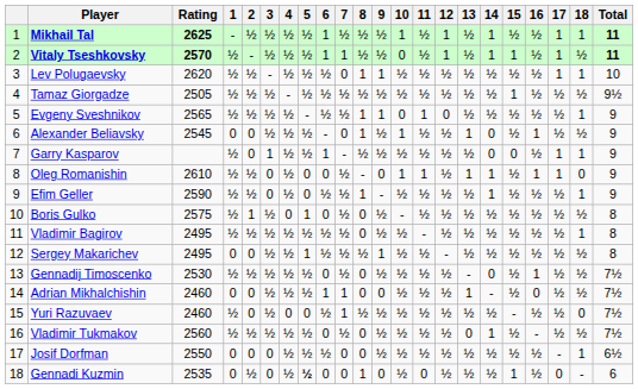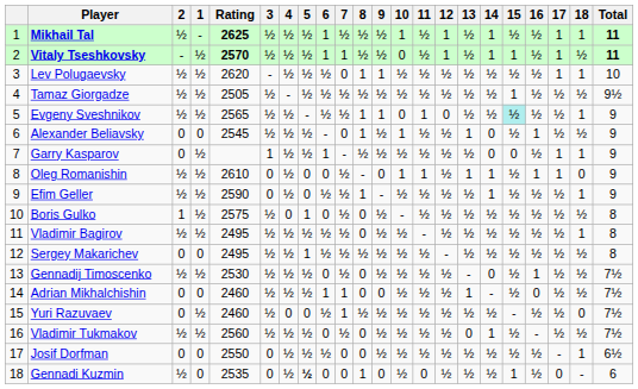 <table class="wikitable" border="1" width="800px">
 <tr>
 <th></th>
 <th>Player</th>
+<th>2</th>
+<th>1</th>
 <th>Rating</th>
-<th>1</th>
-<th>2</th>
 <th>3</th>
 <th>4</th>
 <th>5</th>
 <th>6</th>
 <th>7</th>
 <th>8</th>
 <th>9</th>
 <th>10</th>
 <th>11</th>
 <th>12</th>
 <th>13</th>
 <th>14</th>
 <th>15</th>
 <th>16</th>
 <th>17</th>
 <th>18</th>
 <th>Total</th>
 </tr>
 <tr align=center style="background:#ccffcc;">
 <td>1</td>
 <td align=left> <strong><a href='#'>Mikhail Tal</a></strong></td>
+<td>½</td>
+<td>-</td>
 <td><strong>2625</strong></td>
-<td>-</td>
-<td>½</td>
 <td>½</td>
 <td>½</td>
 <td>½</td>
 <td>1</td>
 <td>½</td>
 <td>½</td>
 <td>½</td>
 <td>1</td>
 <td>½</td>
 <td>1</td>
 <td>½</td>
 <td>1</td>
 <td>½</td>
 <td>½</td>
 <td>1</td>
 <td>1</td>
 <td align=center><strong>11</strong></td>
 </tr>
 <tr align=center style="background:#ccffcc;">
 <td>2</td>
 <td align=left> <strong><a href='#'>Vitaly Tseshkovsky</a></strong></td>
+<td>-</td>
+<td>½</td>
 <td><strong>2570</strong></td>
-<td>½</td>
-<td>-</td>
 <td>½</td>
 <td>½</td>
 <td>½</td>
 <td>1</td>
 <td>1</td>
 <td>½</td>
 <td>½</td>
 <td>0</td>
 <td>½</td>
 <td>1</td>
 <td>½</td>
 <td>1</td>
 <td>1</td>
 <td>½</td>
 <td>1</td>
 <td>½</td>
 <td align=center><strong>11</strong></td>
 </tr>
 <tr align=center>
 <td>3</td>
 <td align=left> <a href='#'>Lev Polugaevsky</a></td>
-<td>2620</td>
 <td>½</td>
 <td>½</td>
+<td>2620</td>
 <td>-</td>
 <td>½</td>
 <td>½</td>
 <td>½</td>
 <td>0</td>
 <td>1</td>
 <td>1</td>
 <td>½</td>
 <td>½</td>
 <td>½</td>
 <td>½</td>
 <td>½</td>
 <td>½</td>
 <td>½</td>
 <td>1</td>
 <td>1</td>
 <td align=center>10</td>
 </tr>
 <tr align=center>
 <td>4</td>
 <td align=left> <a href='#'>Tamaz Giorgadze</a></td>
-<td>2505</td>
 <td>½</td>
 <td>½</td>
+<td>2505</td>
 <td>½</td>
 <td>-</td>
 <td>½</td>
 <td>½</td>
 <td>½</td>
 <td>½</td>
 <td>½</td>
 <td>½</td>
 <td>½</td>
 <td>½</td>
 <td>½</td>
 <td>½</td>
 <td>1</td>
 <td>½</td>
 <td>½</td>
 <td>½</td>
 <td align=center>9½</td>
 </tr>
 <tr align=center>
 <td>5</td>
 <td align=left> <a href='#'>Evgeny Sveshnikov</a></td>
-<td>2565</td>
 <td>½</td>
 <td>½</td>
+<td>2565</td>
 <td>½</td>
 <td>½</td>
 <td>-</td>
 <td>½</td>
 <td>½</td>
 <td>1</td>
 <td>1</td>
 <td>0</td>
 <td>1</td>
 <td>0</td>
 <td>½</td>
 <td>½</td>
-<td>½</td>
+<td style="background: paleturquoise;">½</td>
 <td>½</td>
 <td>½</td>
 <td>1</td>
 <td align=center>9</td>
 </tr>
 <tr align=center>
 <td>6</td>
 <td align=left> <a href='#'>Alexander Beliavsky</a></td>
-<td>2545</td>
 <td>0</td>
 <td>0</td>
+<td>2545</td>
 <td>½</td>
 <td>½</td>
 <td>½</td>
 <td>-</td>
 <td>0</td>
 <td>1</td>
 <td>½</td>
 <td>1</td>
 <td>½</td>
 <td>½</td>
 <td>1</td>
 <td>0</td>
 <td>½</td>
 <td>1</td>
 <td>½</td>
 <td>½</td>
 <td align=center>9</td>
 </tr>
 <tr align=center>
 <td>7</td>
 <td align=left> <a href='#'>Garry Kasparov</a></td>
+<td>0</td>
+<td>½</td>
 <td></td>
-<td>½</td>
-<td>0</td>
 <td>1</td>
 <td>½</td>
 <td>½</td>
 <td>1</td>
 <td>-</td>
 <td>½</td>
 <td>½</td>
 <td>½</td>
 <td>½</td>
 <td>½</td>
 <td>½</td>
 <td>0</td>
 <td>0</td>
 <td>½</td>
 <td>1</td>
 <td>1</td>
 <td align=center>9</td>
 </tr>
 <tr align=center>
 <td>8</td>
 <td align=left> <a href='#'>Oleg Romanishin</a></td>
-<td>2610</td>
 <td>½</td>
 <td>½</td>
+<td>2610</td>
 <td>0</td>
 <td>½</td>
 <td>0</td>
 <td>0</td>
 <td>½</td>
 <td>-</td>
 <td>0</td>
 <td>1</td>
 <td>1</td>
 <td>½</td>
 <td>1</td>
 <td>1</td>
 <td>½</td>
 <td>1</td>
 <td>1</td>
 <td>0</td>
 <td align=center>9</td>
 </tr>
 <tr align=center>
 <td>9</td>
 <td align=left> <a href='#'>Efim Geller</a></td>
-<td>2590</td>
 <td>½</td>
 <td>½</td>
+<td>2590</td>
 <td>0</td>
 <td>½</td>
 <td>0</td>
 <td>½</td>
 <td>½</td>
 <td>1</td>
 <td>-</td>
 <td>½</td>
 <td>½</td>
 <td>½</td>
 <td>½</td>
 <td>1</td>
 <td>½</td>
 <td>½</td>
 <td>½</td>
 <td>1</td>
 <td align=center>9</td>
 </tr>
 <tr align=center>
 <td>10</td>
 <td align=left> <a href='#'>Boris Gulko</a></td>
+<td>1</td>
+<td>½</td>
 <td>2575</td>
-<td>½</td>
-<td>1</td>
 <td>½</td>
 <td>0</td>
 <td>1</td>
 <td>0</td>
 <td>½</td>
 <td>0</td>
 <td>½</td>
 <td>-</td>
 <td>½</td>
 <td>½</td>
 <td>½</td>
 <td>½</td>
 <td>½</td>
 <td>½</td>
 <td>½</td>
 <td>½</td>
 <td align=center>8</td>
 </tr>
 <tr align=center>
 <td>11</td>
 <td align=left> <a href='#'>Vladimir Bagirov</a></td>
-<td>2495</td>
 <td>½</td>
 <td>½</td>
+<td>2495</td>
 <td>½</td>
 <td>½</td>
 <td>½</td>
 <td>½</td>
 <td>½</td>
 <td>0</td>
 <td>½</td>
 <td>½</td>
 <td>-</td>
 <td>½</td>
 <td>½</td>
 <td>½</td>
 <td>½</td>
 <td>½</td>
 <td>½</td>
 <td>1</td>
 <td align=center>8</td>
 </tr>
 <tr align=center>
 <td>12</td>
 <td align=left> <a href='#'>Sergey Makarichev</a></td>
-<td>2495</td>
 <td>0</td>
 <td>0</td>
+<td>2495</td>
 <td>½</td>
 <td>½</td>
 <td>1</td>
 <td>½</td>
 <td>½</td>
 <td>½</td>
-<td>1</td>
+<td>½</td>
 <td>½</td>
 <td>½</td>
 <td>-</td>
 <td>½</td>
 <td>½</td>
 <td>½</td>
 <td>½</td>
 <td>½</td>
 <td>½</td>
 <td align=center>8</td>
 </tr>
 <tr align=center>
 <td>13</td>
 <td align=left> <a href='#'>Gennadij Timoscenko</a></td>
-<td>2530</td>
 <td>½</td>
 <td>½</td>
+<td>2530</td>
 <td>½</td>
 <td>½</td>
 <td>½</td>
 <td>0</td>
 <td>½</td>
 <td>0</td>
 <td>½</td>
 <td>½</td>
 <td>½</td>
 <td>½</td>
 <td>-</td>
 <td>0</td>
 <td>½</td>
 <td>1</td>
 <td>½</td>
 <td>½</td>
 <td align=center>7½</td>
 </tr>
 <tr align=center>
 <td>14</td>
 <td align=left> <a href='#'>Adrian Mikhalchishin</a></td>
-<td>2460</td>
 <td>0</td>
 <td>0</td>
+<td>2460</td>
 <td>½</td>
 <td>½</td>
 <td>½</td>
 <td>1</td>
 <td>1</td>
 <td>0</td>
 <td>0</td>
 <td>½</td>
 <td>½</td>
 <td>½</td>
 <td>1</td>
 <td>-</td>
 <td>½</td>
 <td>0</td>
 <td>½</td>
 <td>½</td>
 <td align=center>7½</td>
 </tr>
 <tr align=center>
 <td>15</td>
 <td align=left> <a href='#'>Yuri Razuvaev</a></td>
+<td>0</td>
+<td>½</td>
 <td>2460</td>
-<td>½</td>
-<td>0</td>
 <td>½</td>
 <td>0</td>
 <td>0</td>
 <td>½</td>
 <td>1</td>
 <td>½</td>
 <td>½</td>
 <td>½</td>
 <td>½</td>
 <td>½</td>
 <td>½</td>
 <td>½</td>
 <td>-</td>
 <td>½</td>
 <td>½</td>
 <td>0</td>
 <td align=center>7½</td>
 </tr>
 <tr align=center>
 <td>16</td>
 <td align=left> <a href='#'>Vladimir Tukmakov</a></td>
-<td>2560</td>
 <td>½</td>
 <td>½</td>
+<td>2560</td>
 <td>½</td>
 <td>½</td>
 <td>½</td>
 <td>0</td>
 <td>½</td>
 <td>0</td>
 <td>½</td>
 <td>½</td>
 <td>½</td>
 <td>½</td>
 <td>0</td>
 <td>1</td>
 <td>½</td>
 <td>-</td>
 <td>½</td>
 <td>½</td>
 <td align=center>7½</td>
 </tr>
 <tr align=center>
 <td>17</td>
 <td align=left> <a href='#'>Josif Dorfman</a></td>
-<td>2550</td>
 <td>0</td>
 <td>0</td>
+<td>2550</td>
 <td>0</td>
 <td>½</td>
 <td>½</td>
 <td>½</td>
 <td>0</td>
 <td>0</td>
 <td>½</td>
 <td>½</td>
 <td>½</td>
 <td>½</td>
 <td>½</td>
 <td>½</td>
 <td>½</td>
 <td>½</td>
 <td>-</td>
 <td>1</td>
 <td align=center>6½</td>
 </tr>
 <tr align=center>
 <td>18</td>
 <td align=left> <a href='#'>Gennadi Kuzmin</a></td>
+<td>½</td>
+<td>0</td>
 <td>2535</td>
-<td>0</td>
-<td>½</td>
 <td>0</td>
 <td>½</td>
 <td><strong>½</strong></td>
 <td>0</td>
 <td>0</td>
 <td>1</td>
 <td>0</td>
 <td>½</td>
 <td>0</td>
 <td>½</td>
 <td>½</td>
 <td>½</td>
 <td>1</td>
 <td>½</td>
 <td>0</td>
 <td>-</td>
 <td align=center>6</td>
 </tr>
 </table>
